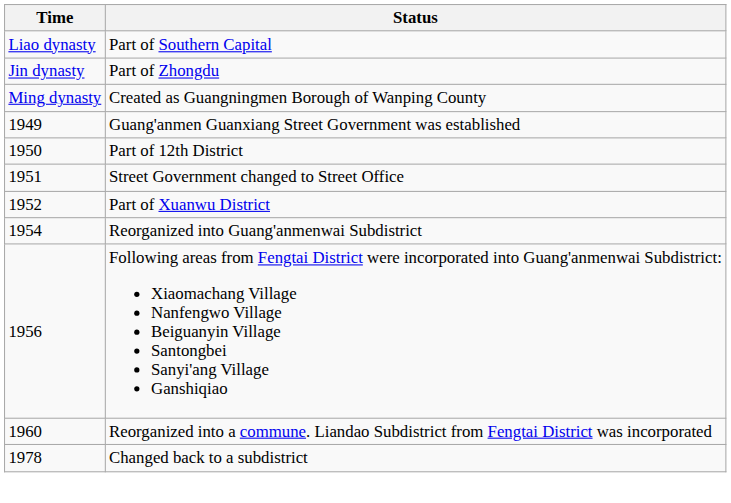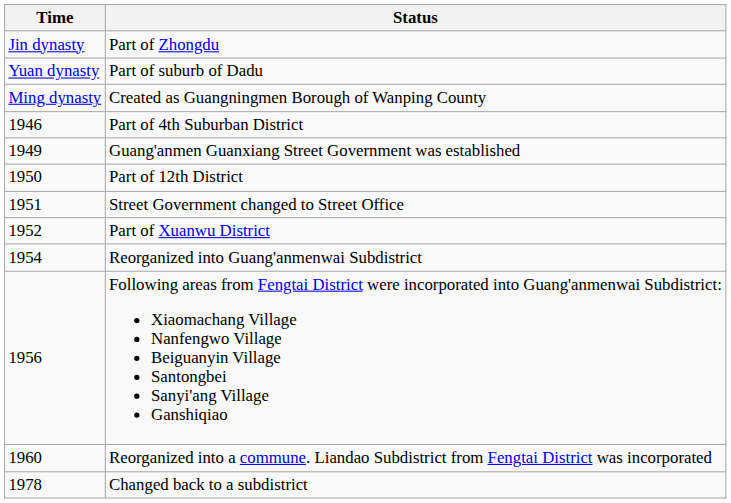 <table class="wikitable">
 <tr>
 <th>Time</th>
 <th>Status</th>
 </tr>
 <tr>
-<td><a href='#'>Liao dynasty</a></td>
-<td>Part of <a href='#'>Southern Capital</a></td>
-</tr>
-<tr>
 <td><a href='#'>Jin dynasty</a></td>
 <td>Part of <a href='#'>Zhongdu</a></td>
 </tr>
 <tr>
+<td><a href='#'>Yuan dynasty</a></td>
+<td>Part of suburb of Dadu</td>
+</tr>
+<tr>
 <td><a href='#'>Ming dynasty</a></td>
 <td>Created as Guangningmen Borough of Wanping County</td>
+</tr>
+<tr>
+<td>1946</td>
+<td>Part of 4th Suburban District</td>
 </tr>
 <tr>
 <td>1949</td>
 <td>Guang'anmen Guanxiang Street Government was established</td>
 </tr>
 <tr>
 <td>1950</td>
 <td>Part of 12th District</td>
 </tr>
 <tr>
 <td>1951</td>
 <td>Street Government changed to Street Office</td>
 </tr>
 <tr>
 <td>1952</td>
 <td>Part of <a href='#'>Xuanwu District</a></td>
 </tr>
 <tr>
 <td>1954</td>
 <td>Reorganized into Guang'anmenwai Subdistrict</td>
 </tr>
 <tr>
 <td>1956</td>
 <td>Following areas from <a href='#'>Fengtai District</a> were incorporated into Guang'anmenwai Subdistrict:<br><ul><li>Xiaomachang Village</li><li>Nanfengwo Village</li><li>Beiguanyin Village</li><li>Santongbei</li><li>Sanyi'ang Village</li><li>Ganshiqiao</li></ul></td>
 </tr>
 <tr>
 <td>1960</td>
 <td>Reorganized into a <a href='#'>commune</a>. Liandao Subdistrict from <a href='#'>Fengtai District</a> was incorporated</td>
 </tr>
 <tr>
 <td>1978</td>
 <td>Changed back to a subdistrict</td>
 </tr>
 </table>
